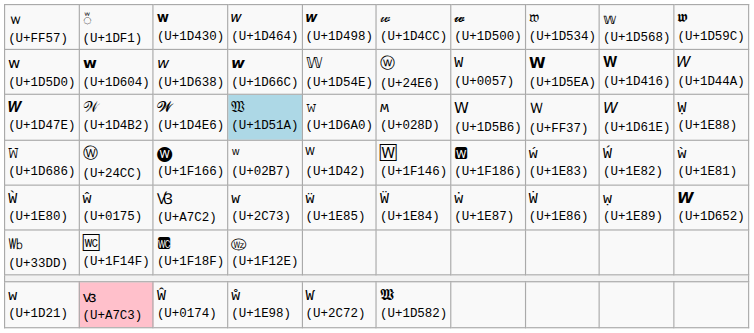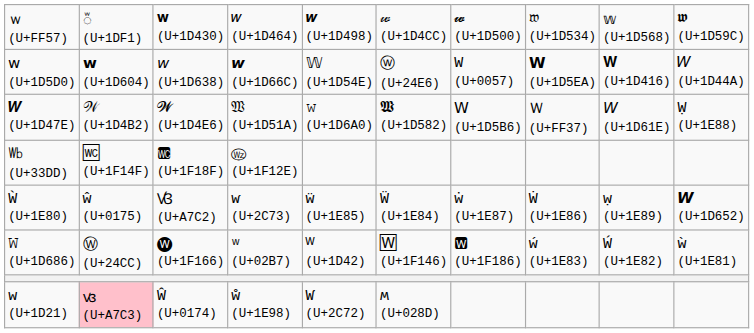 <table class="wikitable">
 <tr>
 <td>ｗ <br><small>(U+FF57)</small></td>
 <td>◌ᷱ <br><small>(U+1DF1)</small></td>
 <td>𝐰 <br><small>(U+1D430)</small></td>
 <td>𝑤 <br><small>(U+1D464)</small></td>
 <td>𝒘 <br><small>(U+1D498)</small></td>
 <td>𝓌 <br><small>(U+1D4CC)</small></td>
 <td>𝔀 <br><small>(U+1D500)</small></td>
 <td>𝔴 <br><small>(U+1D534)</small></td>
 <td>𝕨 <br><small>(U+1D568)</small></td>
 <td>𝖜 <br><small>(U+1D59C)</small></td>
 </tr>
 <tr>
 <td>𝗐 <br><small>(U+1D5D0)</small></td>
 <td>𝘄 <br><small>(U+1D604)</small></td>
 <td>𝘸 <br><small>(U+1D638)</small></td>
 <td>𝙬 <br><small>(U+1D66C)</small></td>
 <td>𝕎 <br><small>(U+1D54E)</small></td>
 <td>ⓦ <br><small>(U+24E6)</small></td>
 <td>W <br><small>(U+0057)</small></td>
 <td>𝗪 <br><small>(U+1D5EA)</small></td>
 <td>𝐖 <br><small>(U+1D416)</small></td>
 <td>𝑊 <br><small>(U+1D44A)</small></td>
 </tr>
 <tr>
 <td>𝑾 <br><small>(U+1D47E)</small></td>
 <td>𝒲 <br><small>(U+1D4B2)</small></td>
 <td>𝓦 <br><small>(U+1D4E6)</small></td>
-<td style="background: lightblue;">𝔚 <br><small>(U+1D51A)</small></td>
+<td>𝔚 <br><small>(U+1D51A)</small></td>
 <td>𝚠 <br><small>(U+1D6A0)</small></td>
-<td>ʍ <br><small>(U+028D)</small></td>
+<td>𝖂 <br><small>(U+1D582)</small></td>
 <td>𝖶 <br><small>(U+1D5B6)</small></td>
 <td>Ｗ <br><small>(U+FF37)</small></td>
 <td>𝘞 <br><small>(U+1D61E)</small></td>
 <td>Ẉ <br><small>(U+1E88)</small></td>
+</tr>
+<tr>
+<td>㏝ <br><small>(U+33DD)</small></td>
+<td>🅏 <br><small>(U+1F14F)</small></td>
+<td>🆏 <br><small>(U+1F18F)</small></td>
+<td>🄮 <br><small>(U+1F12E)</small></td>
+<td></td>
+<td></td>
+<td></td>
+<td></td>
+<td></td>
+<td></td>
+</tr>
+<tr>
+<td>Ẁ <br><small>(U+1E80)</small></td>
+<td>ŵ <br><small>(U+0175)</small></td>
+<td>Ꟃ <br><small>(U+A7C2)</small></td>
+<td>ⱳ <br><small>(U+2C73)</small></td>
+<td>ẅ <br><small>(U+1E85)</small></td>
+<td>Ẅ <br><small>(U+1E84)</small></td>
+<td>ẇ <br><small>(U+1E87)</small></td>
+<td>Ẇ <br><small>(U+1E86)</small></td>
+<td>ẉ <br><small>(U+1E89)</small></td>
+<td>𝙒 <br><small>(U+1D652)</small></td>
 </tr>
 <tr>
 <td>𝚆 <br><small>(U+1D686)</small></td>
 <td>Ⓦ <br><small>(U+24CC)</small></td>
 <td>🅦 <br><small>(U+1F166)</small></td>
 <td>ʷ <br><small>(U+02B7)</small></td>
 <td>ᵂ <br><small>(U+1D42)</small></td>
 <td>🅆 <br><small>(U+1F146)</small></td>
 <td>🆆 <br><small>(U+1F186)</small></td>
 <td>ẃ <br><small>(U+1E83)</small></td>
 <td>Ẃ <br><small>(U+1E82)</small></td>
 <td>ẁ <br><small>(U+1E81)</small></td>
 </tr>
 <tr>
-<td>Ẁ <br><small>(U+1E80)</small></td>
-<td>ŵ <br><small>(U+0175)</small></td>
-<td>Ꟃ <br><small>(U+A7C2)</small></td>
-<td>ⱳ <br><small>(U+2C73)</small></td>
-<td>ẅ <br><small>(U+1E85)</small></td>
-<td>Ẅ <br><small>(U+1E84)</small></td>
-<td>ẇ <br><small>(U+1E87)</small></td>
-<td>Ẇ <br><small>(U+1E86)</small></td>
-<td>ẉ <br><small>(U+1E89)</small></td>
-<td>𝙒 <br><small>(U+1D652)</small></td>
-</tr>
-<tr>
-<td>㏝ <br><small>(U+33DD)</small></td>
-<td>🅏 <br><small>(U+1F14F)</small></td>
-<td>🆏 <br><small>(U+1F18F)</small></td>
-<td>🄮 <br><small>(U+1F12E)</small></td>
-<td></td>
-<td></td>
-<td></td>
-<td></td>
-<td></td>
-<td></td>
-</tr>
-<tr>
 <th colspan=10></th>
 </tr>
 <tr>
 <td>ᴡ <br><small>(U+1D21)</small></td>
 <td style="background: pink;">ꟃ <br><small>(U+A7C3)</small></td>
 <td>Ŵ <br><small>(U+0174)</small></td>
 <td>ẘ <br><small>(U+1E98)</small></td>
 <td>Ⱳ <br><small>(U+2C72)</small></td>
-<td>𝖂 <br><small>(U+1D582)</small></td>
+<td>ʍ <br><small>(U+028D)</small></td>
 <td></td>
 <td></td>
 <td></td>
 <td></td>
 </tr>
 </table>
